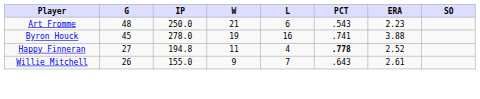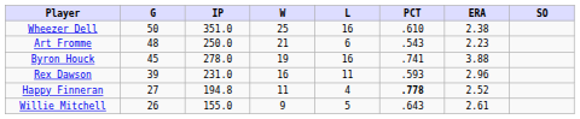 <table class="wikitable sortable">
 <tr>
 <th style="background:#ddf; width:16%;">Player</th>
 <th style="background:#ddf; width:9%;">G</th>
 <th style="background:#ddf; width:9%;">IP</th>
 <th style="background:#ddf; width:9%;">W</th>
 <th style="background:#ddf; width:9%;">L</th>
 <th style="background:#ddf; width:9%;">PCT</th>
 <th style="background:#ddf; width:9%;">ERA</th>
 <th style="background:#ddf; width:9%;">SO</th>
+</tr>
+<tr style="text-align:center;">
+<td><a href='#'>Wheezer Dell</a></td>
+<td>50</td>
+<td>351.0</td>
+<td>25</td>
+<td>16</td>
+<td>.610</td>
+<td>2.38</td>
+<td></td>
 </tr>
 <tr style="text-align:center;">
 <td><a href='#'>Art Fromme</a></td>
 <td>48</td>
 <td>250.0</td>
 <td>21</td>
 <td>6</td>
 <td>.543</td>
 <td>2.23</td>
 <td></td>
 </tr>
 <tr style="text-align:center;">
 <td><a href='#'>Byron Houck</a></td>
 <td>45</td>
 <td>278.0</td>
 <td>19</td>
 <td>16</td>
 <td>.741</td>
 <td>3.88</td>
 <td></td>
 </tr>
 <tr style="text-align:center;">
+<td><a href='#'>Rex Dawson</a></td>
+<td>39</td>
+<td>231.0</td>
+<td>16</td>
+<td>11</td>
+<td>.593</td>
+<td>2.96</td>
+<td></td>
+</tr>
+<tr style="text-align:center;">
 <td><a href='#'>Happy Finneran</a></td>
 <td>27</td>
 <td>194.8</td>
 <td>11</td>
 <td>4</td>
 <td><strong>.778</strong></td>
 <td>2.52</td>
 <td></td>
 </tr>
 <tr style="text-align:center;">
 <td><a href='#'>Willie Mitchell</a></td>
 <td>26</td>
 <td>155.0</td>
 <td>9</td>
-<td>7</td>
+<td>5</td>
 <td>.643</td>
 <td>2.61</td>
 <td></td>
 </tr>
 </table>
